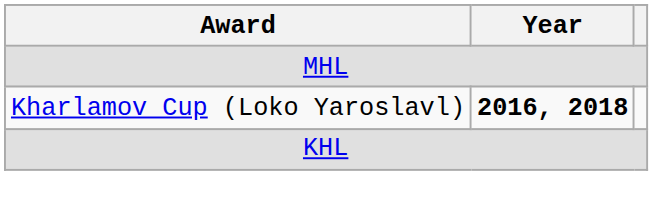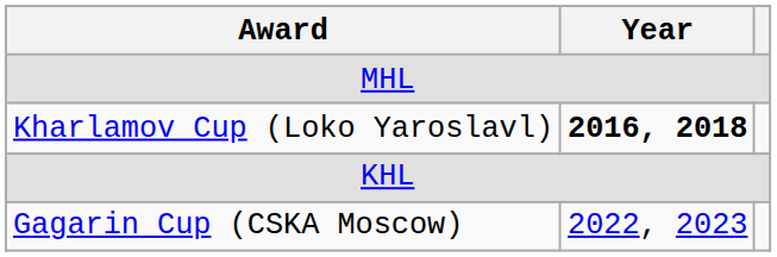 <table class="wikitable">
 <tr>
 <th>Award</th>
 <th>Year</th>
 <th></th>
 </tr>
 <tr ALIGN="center" bgcolor="#e0e0e0">
 <td colspan="3"><a href='#'>MHL</a></td>
 </tr>
 <tr>
 <td><a href='#'>Kharlamov Cup</a> (Loko Yaroslavl)</td>
 <td><strong>2016, 2018</strong></td>
 <td></td>
 </tr>
 <tr ALIGN="center" bgcolor="#e0e0e0">
 <td colspan="3"><a href='#'>KHL</a></td>
 </tr>
+<tr>
+<td><a href='#'>Gagarin Cup</a> (CSKA Moscow)</td>
+<td><a href='#'>2022</a>, <a href='#'>2023</a></td>
+<td></td>
+</tr>
 </table>
